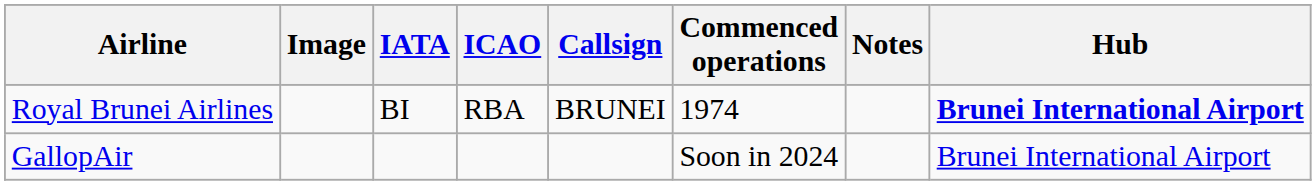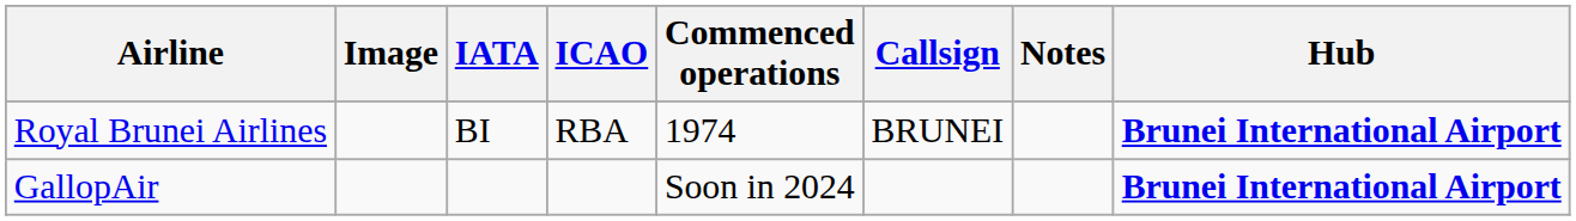 <table class="wikitable sortable">
 <tr valign="middle">
 <th>Airline</th>
 <th>Image</th>
 <th><a href='#'>IATA</a></th>
 <th><a href='#'>ICAO</a></th>
+<th>Commenced<br>operations</th>
 <th><a href='#'>Callsign</a></th>
-<th>Commenced<br>operations</th>
 <th>Notes</th>
 <th>Hub</th>
 </tr>
 <tr>
 <td><a href='#'>Royal Brunei Airlines</a></td>
 <td></td>
 <td>BI</td>
 <td>RBA</td>
+<td>1974</td>
 <td>BRUNEI</td>
-<td>1974</td>
 <td></td>
 <td><strong><a href='#'>Brunei International Airport</a></strong></td>
 </tr>
 <tr>
 <td><a href='#'>GallopAir</a></td>
 <td></td>
 <td></td>
 <td></td>
-<td></td>
 <td>Soon in 2024</td>
 <td></td>
-<td><a href='#'>Brunei International Airport</a></td>
+<td></td>
+<td><strong><a href='#'>Brunei International Airport</a></strong></td>
 </tr>
 </table>
